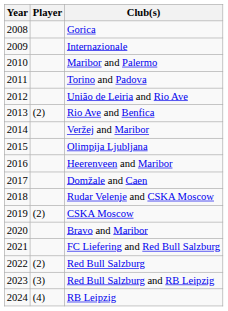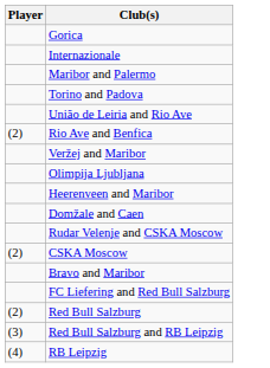 <table class="wikitable plainrowheaders sortable">
 <tr>
-<th>Year</th>
 <th>Player</th>
 <th>Club(s)</th>
 </tr>
 <tr>
-<td>2008</td>
 <td align=left></td>
 <td> <a href='#'>Gorica</a></td>
 </tr>
 <tr>
-<td>2009</td>
 <td align=left></td>
 <td> <a href='#'>Internazionale</a></td>
 </tr>
 <tr>
-<td>2010</td>
 <td align=left></td>
 <td> <a href='#'>Maribor</a> and  <a href='#'>Palermo</a></td>
 </tr>
 <tr>
-<td>2011</td>
 <td align=left></td>
 <td> <a href='#'>Torino</a> and  <a href='#'>Padova</a></td>
 </tr>
 <tr>
-<td>2012</td>
 <td align=left></td>
 <td> <a href='#'>União de Leiria</a> and  <a href='#'>Rio Ave</a></td>
 </tr>
 <tr>
-<td>2013</td>
 <td align=left> (2)</td>
 <td> <a href='#'>Rio Ave</a> and  <a href='#'>Benfica</a></td>
 </tr>
 <tr>
-<td>2014</td>
 <td align=left></td>
 <td> <a href='#'>Veržej</a> and  <a href='#'>Maribor</a></td>
 </tr>
 <tr>
-<td>2015</td>
 <td align=left></td>
 <td> <a href='#'>Olimpija Ljubljana</a></td>
 </tr>
 <tr>
-<td>2016</td>
 <td align=left></td>
 <td> <a href='#'>Heerenveen</a> and  <a href='#'>Maribor</a></td>
 </tr>
 <tr>
-<td>2017</td>
 <td align=left></td>
 <td> <a href='#'>Domžale</a> and  <a href='#'>Caen</a></td>
 </tr>
 <tr>
-<td>2018</td>
 <td align=left></td>
 <td> <a href='#'>Rudar Velenje</a> and  <a href='#'>CSKA Moscow</a></td>
 </tr>
 <tr>
-<td>2019</td>
 <td align=left> (2)</td>
 <td> <a href='#'>CSKA Moscow</a></td>
 </tr>
 <tr>
-<td>2020</td>
 <td align=left></td>
 <td> <a href='#'>Bravo</a> and  <a href='#'>Maribor</a></td>
 </tr>
 <tr>
-<td>2021</td>
 <td align=left></td>
 <td> <a href='#'>FC Liefering</a> and  <a href='#'>Red Bull Salzburg</a></td>
 </tr>
 <tr>
-<td>2022</td>
 <td align=left> (2)</td>
 <td> <a href='#'>Red Bull Salzburg</a></td>
 </tr>
 <tr>
-<td>2023</td>
 <td align=left> (3)</td>
 <td> <a href='#'>Red Bull Salzburg</a> and  <a href='#'>RB Leipzig</a></td>
 </tr>
 <tr>
-<td>2024</td>
 <td align=left> (4)</td>
 <td> <a href='#'>RB Leipzig</a></td>
 </tr>
 </table>
